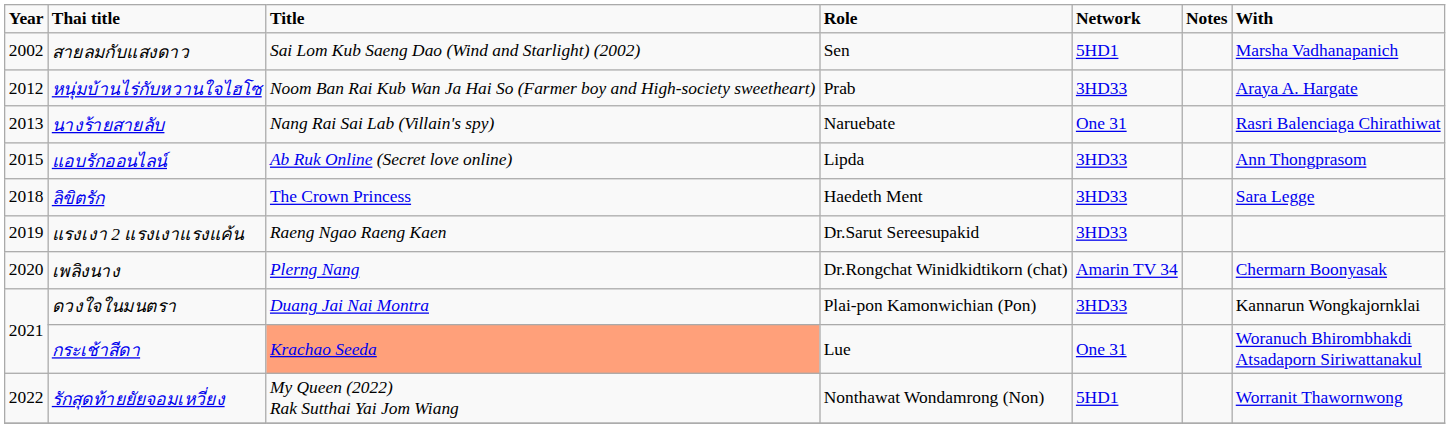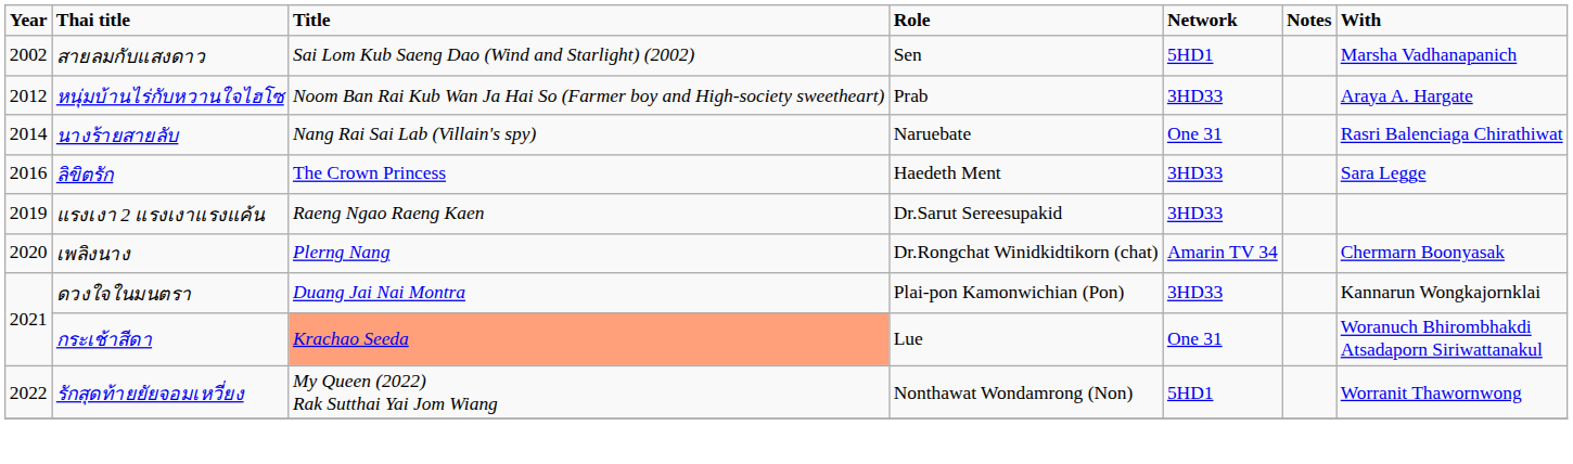 <table class="wikitable" style="font-size: 85%;">
 <tr>
 <td><strong>Year</strong></td>
 <td><strong>Thai title</strong></td>
 <td><strong>Title</strong></td>
 <td><strong>Role</strong></td>
 <td><strong>Network</strong></td>
 <td><strong>Notes</strong></td>
 <td><strong>With</strong></td>
 </tr>
 <tr>
 <td rowspan="1">2002</td>
 <td><em>สายลมกับแสงดาว</em></td>
 <td><em>Sai Lom Kub Saeng Dao (Wind and Starlight) (2002)</em></td>
 <td>Sen</td>
 <td><a href='#'>5HD1</a></td>
 <td></td>
 <td><a href='#'>Marsha Vadhanapanich</a></td>
 </tr>
 <tr>
 <td rowspan="1">2012</td>
 <td><em><a href='#'>หนุ่มบ้านไร่กับหวานใจไฮโซ</a></em></td>
 <td><em>Noom Ban Rai Kub Wan Ja Hai So (Farmer boy and High-society sweetheart)</em></td>
 <td>Prab</td>
 <td><a href='#'>3HD33</a></td>
 <td></td>
 <td><a href='#'>Araya A. Hargate</a></td>
 </tr>
 <tr>
-<td rowspan="1">2013</td>
+<td rowspan="1">2014</td>
 <td><em><a href='#'>นางร้ายสายลับ</a></em></td>
 <td><em>Nang Rai Sai Lab (Villain's spy)</em></td>
 <td>Naruebate</td>
 <td><a href='#'>One 31</a></td>
 <td></td>
 <td><a href='#'>Rasri Balenciaga Chirathiwat</a></td>
 </tr>
 <tr>
-<td rowspan="1">2015</td>
-<td><em><a href='#'>แอบรักออนไลน์</a></em></td>
-<td><em><a href='#'>Ab Ruk Online</a> (Secret love online)</em></td>
-<td>Lipda</td>
-<td><a href='#'>3HD33</a></td>
-<td></td>
-<td><a href='#'>Ann Thongprasom</a></td>
-</tr>
-<tr>
-<td rowspan="1">2018</td>
+<td rowspan="1">2016</td>
 <td><em><a href='#'>ลิขิตรัก</a></em></td>
 <td><em><a href='#'></em>The Crown Princess<em></a></em></td>
 <td>Haedeth Ment</td>
 <td><a href='#'>3HD33</a></td>
 <td></td>
 <td><a href='#'>Sara Legge</a></td>
 </tr>
 <tr>
 <td rowspan="1">2019</td>
 <td><em>แรงเงา 2 แรงเงาแรงแค้น</em></td>
 <td><em>Raeng Ngao Raeng Kaen</em></td>
 <td>Dr.Sarut Sereesupakid</td>
 <td><a href='#'>3HD33</a></td>
 <td></td>
 <td></td>
 </tr>
 <tr>
 <td rowspan="1">2020</td>
 <td><em>เพลิงนาง</em></td>
 <td><em><a href='#'>Plerng Nang</a></em></td>
 <td>Dr.Rongchat Winidkidtikorn (chat)</td>
 <td><a href='#'>Amarin TV 34</a></td>
 <td></td>
 <td><a href='#'>Chermarn Boonyasak</a></td>
 </tr>
 <tr>
 <td rowspan="2">2021</td>
 <td><em>ดวงใจในมนตรา</em></td>
 <td><em><a href='#'>Duang Jai Nai Montra</a></em></td>
 <td>Plai-pon Kamonwichian (Pon)</td>
 <td><a href='#'>3HD33</a></td>
 <td></td>
 <td>Kannarun Wongkajornklai</td>
 </tr>
 <tr>
 <td><em><a href='#'>กระเช้าสีดา</a></em></td>
 <td style="background: lightsalmon;"><em><a href='#'>Krachao Seeda</a></em></td>
 <td>Lue</td>
 <td><a href='#'>One 31</a></td>
 <td></td>
 <td><a href='#'>Woranuch Bhirombhakdi</a> <br> <a href='#'>Atsadaporn Siriwattanakul</a></td>
 </tr>
 <tr>
 <td rowspan="1">2022</td>
 <td><em><a href='#'>รักสุดท้ายยัยจอมเหวี่ยง</a></em></td>
 <td><em>My Queen (2022)</em> <br> <em>Rak Sutthai Yai Jom Wiang</em></td>
 <td>Nonthawat Wondamrong (Non)</td>
 <td><a href='#'>5HD1</a></td>
 <td></td>
 <td><a href='#'>Worranit Thawornwong</a></td>
 </tr>
 <tr>
 </tr>
 </table>
